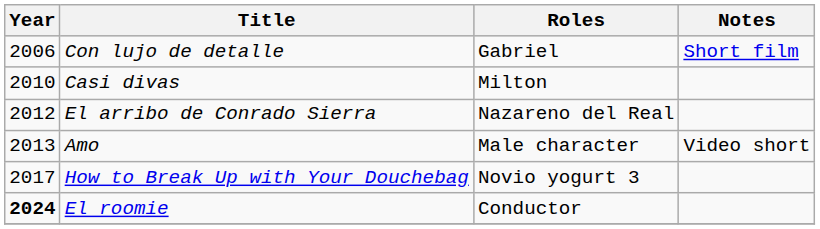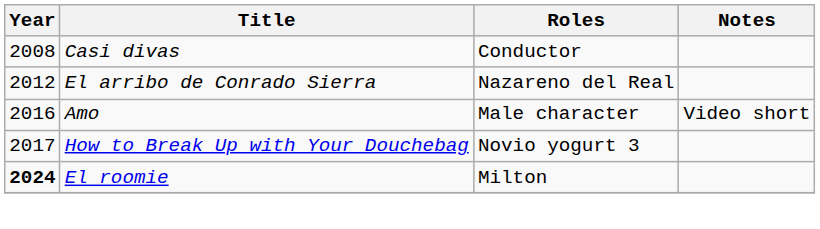 <table class="wikitable sortable">
 <tr>
 <th>Year</th>
 <th>Title</th>
 <th>Roles</th>
 <th>Notes</th>
 </tr>
 <tr>
-<td>2006</td>
-<td><em>Con lujo de detalle</em></td>
-<td>Gabriel</td>
-<td><a href='#'>Short film</a></td>
-</tr>
-<tr>
-<td>2010</td>
+<td>2008</td>
 <td><em>Casi divas</em></td>
-<td>Milton</td>
+<td>Conductor</td>
 <td></td>
 </tr>
 <tr>
 <td>2012</td>
 <td><em>El arribo de Conrado Sierra</em></td>
 <td>Nazareno del Real</td>
 <td></td>
 </tr>
 <tr>
-<td>2013</td>
+<td>2016</td>
 <td><em>Amo</em></td>
 <td>Male character</td>
 <td>Video short</td>
 </tr>
 <tr>
 <td>2017</td>
 <td><em><a href='#'>How to Break Up with Your Douchebag</a></em></td>
 <td>Novio yogurt 3</td>
 <td></td>
 </tr>
 <tr>
 <td><strong>2024</strong></td>
 <td><em><a href='#'>El roomie</a></em></td>
-<td>Conductor</td>
+<td>Milton</td>
 <td></td>
 </tr>
 <tr>
 </tr>
 </table>
